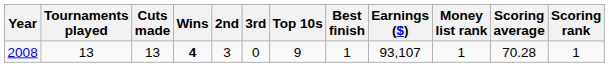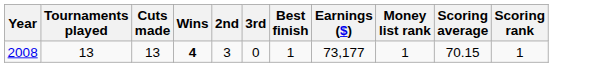 <table class="wikitable" style="text-align:center; font-size: 95%;">
 <tr>
 <th>Year</th>
 <th>Tournaments <br>played</th>
 <th>Cuts <br>made</th>
 <th>Wins</th>
 <th>2nd</th>
 <th>3rd</th>
-<th>Top 10s</th>
 <th>Best <br>finish</th>
 <th>Earnings<br>(<a href='#'>$</a>)</th>
 <th>Money <br>list rank</th>
 <th>Scoring <br>average</th>
 <th>Scoring <br>rank</th>
 </tr>
 <tr>
 <td><a href='#'>2008</a></td>
 <td>13</td>
 <td>13</td>
 <td><strong>4</strong></td>
 <td>3</td>
 <td>0</td>
-<td>9</td>
 <td>1</td>
-<td>93,107</td>
+<td>73,177</td>
 <td>1</td>
-<td>70.28</td>
+<td>70.15</td>
 <td>1</td>
 </tr>
 </table>
